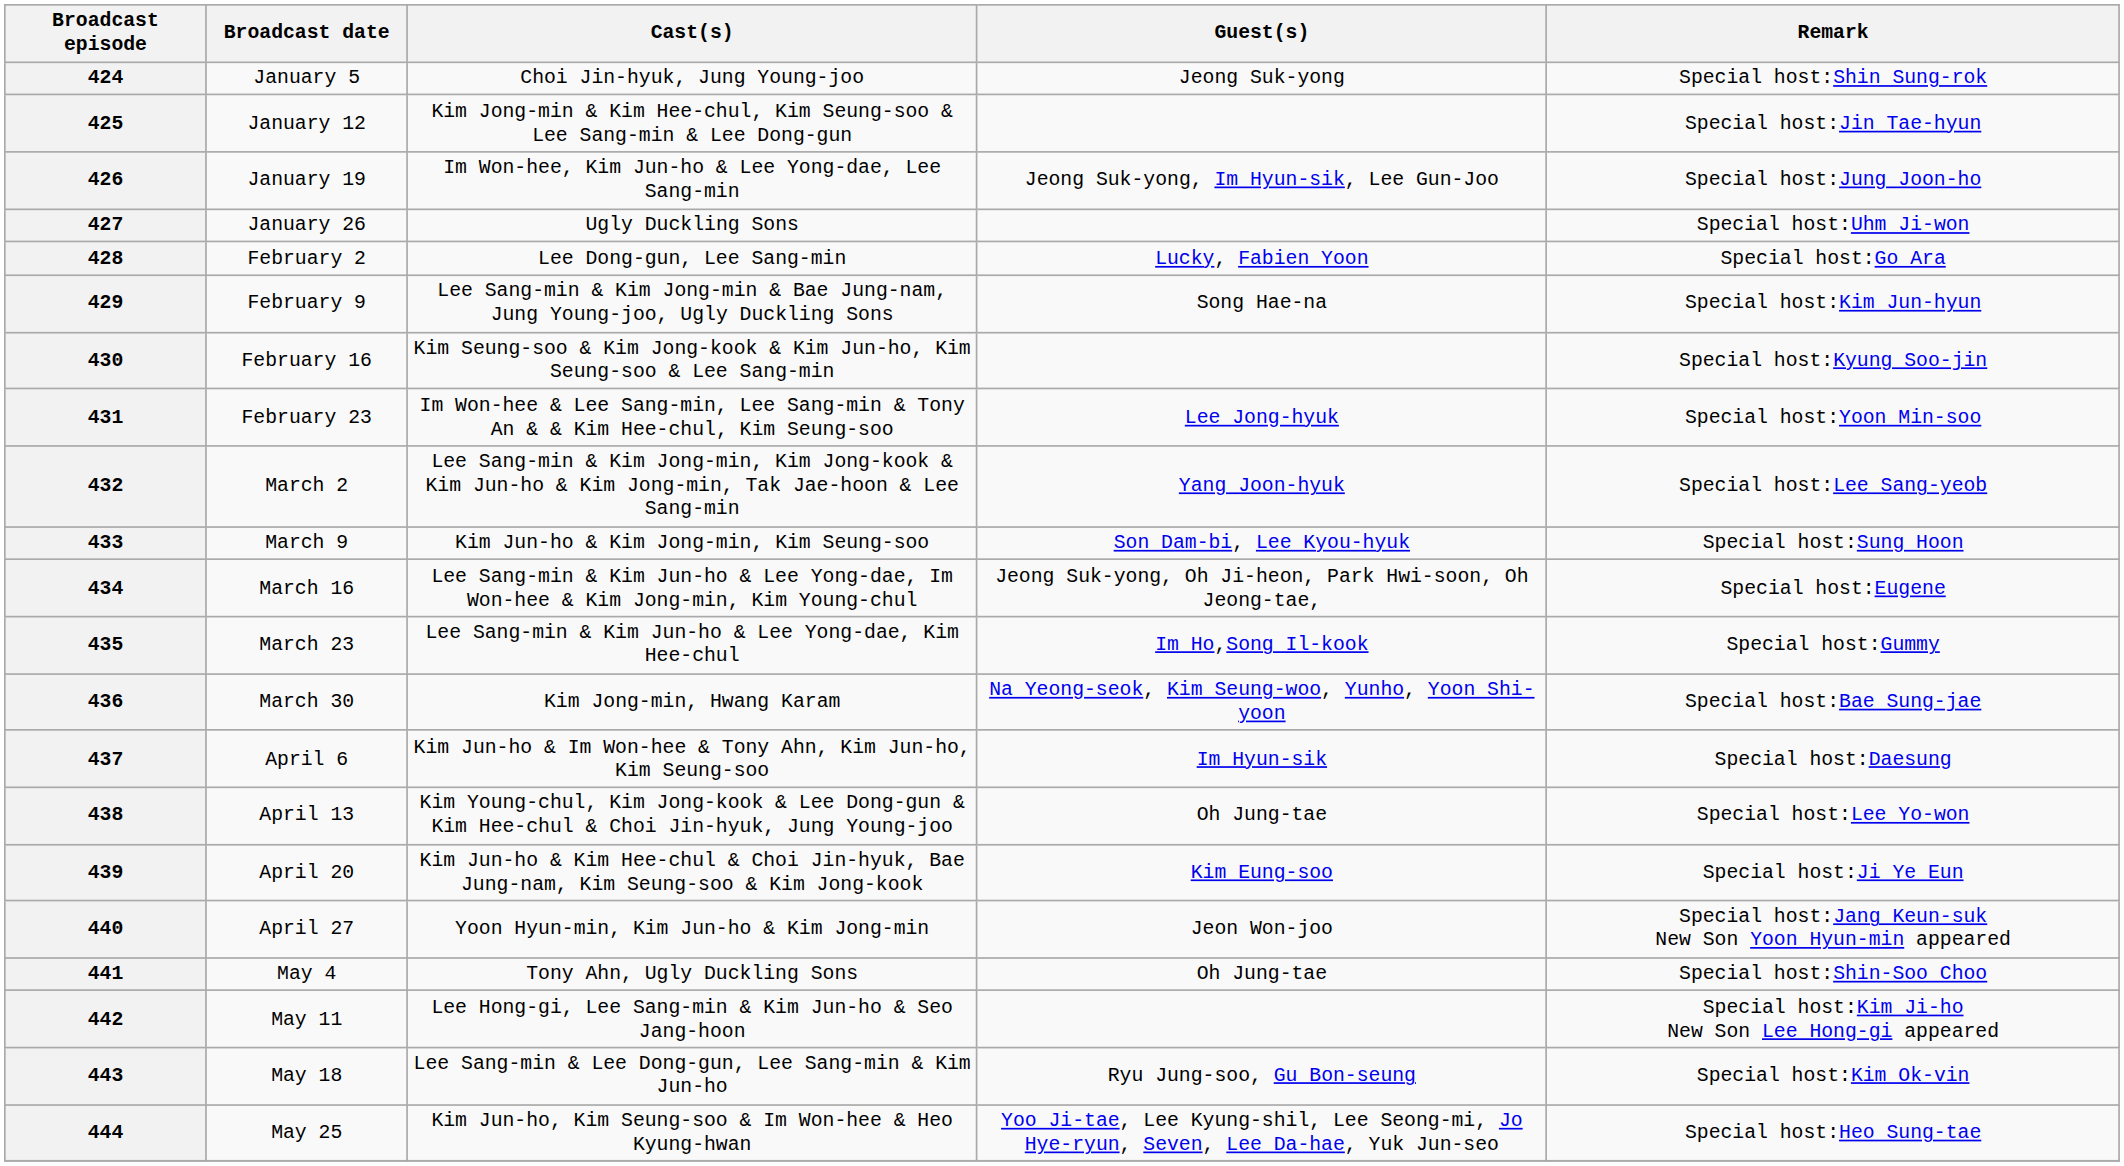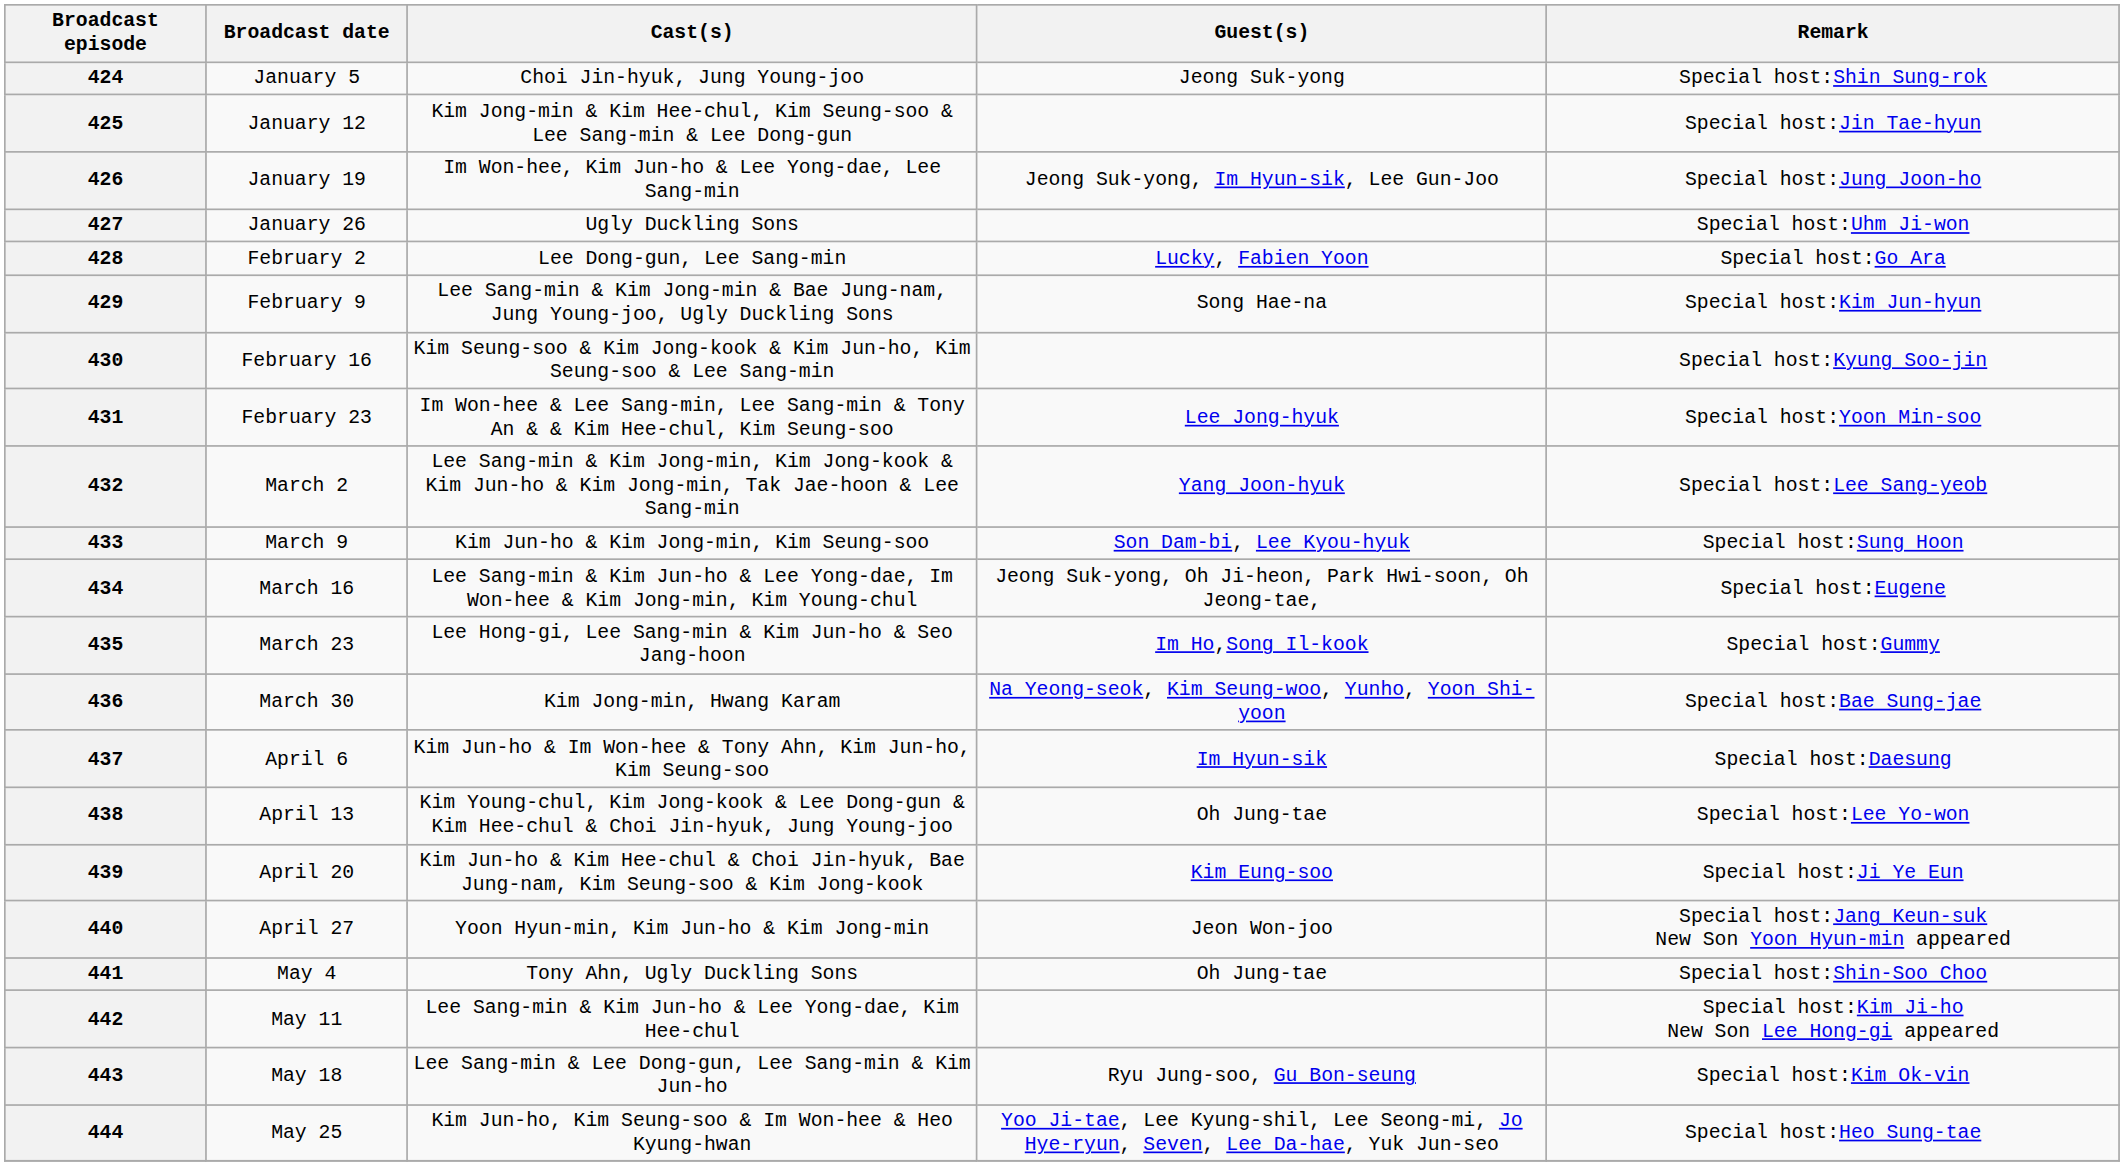 <table class="wikitable" style="text-align:center; font-size:90%;">
 <tr>
 <th style="width: 10em;">Broadcast<br>episode</th>
 <th style="width: 10em;">Broadcast date</th>
 <th style="width: 30em;">Cast(s)</th>
 <th style="width: 30em;">Guest(s)</th>
 <th style="width: 30em;">Remark</th>
 </tr>
 <tr>
 <th>424</th>
 <td>January 5</td>
 <td>Choi Jin-hyuk, Jung Young-joo</td>
 <td>Jeong Suk-yong</td>
 <td>Special host:<a href='#'>Shin Sung-rok</a></td>
 </tr>
 <tr>
 <th>425</th>
 <td>January 12</td>
 <td>Kim Jong-min & Kim Hee-chul, Kim Seung-soo & Lee Sang-min & Lee Dong-gun</td>
 <td></td>
 <td>Special host:<a href='#'>Jin Tae-hyun</a></td>
 </tr>
 <tr>
 <th>426</th>
 <td>January 19</td>
 <td>Im Won-hee, Kim Jun-ho & Lee Yong-dae, Lee Sang-min</td>
 <td>Jeong Suk-yong, <a href='#'>Im Hyun-sik</a>, Lee Gun-Joo</td>
 <td>Special host:<a href='#'>Jung Joon-ho</a></td>
 </tr>
 <tr>
 <th>427</th>
 <td>January 26</td>
 <td>Ugly Duckling Sons</td>
 <td></td>
 <td>Special host:<a href='#'>Uhm Ji-won</a></td>
 </tr>
 <tr>
 <th>428</th>
 <td>February 2</td>
 <td>Lee Dong-gun, Lee Sang-min</td>
 <td><a href='#'> Lucky</a>, <a href='#'>Fabien Yoon</a></td>
 <td>Special host:<a href='#'>Go Ara</a></td>
 </tr>
 <tr>
 <th>429</th>
 <td>February 9</td>
 <td>Lee Sang-min & Kim Jong-min & Bae Jung-nam, Jung Young-joo, Ugly Duckling Sons</td>
 <td>Song Hae-na</td>
 <td>Special host:<a href='#'>Kim Jun-hyun</a></td>
 </tr>
 <tr>
 <th>430</th>
 <td>February 16</td>
 <td>Kim Seung-soo & Kim Jong-kook & Kim Jun-ho, Kim Seung-soo & Lee Sang-min</td>
 <td></td>
 <td>Special host:<a href='#'>Kyung Soo-jin</a></td>
 </tr>
 <tr>
 <th>431</th>
 <td>February 23</td>
 <td>Im Won-hee & Lee Sang-min, Lee Sang-min & Tony An & & Kim Hee-chul, Kim Seung-soo</td>
 <td><a href='#'>Lee Jong-hyuk</a></td>
 <td>Special host:<a href='#'>Yoon Min-soo</a></td>
 </tr>
 <tr>
 <th>432</th>
 <td>March 2</td>
 <td>Lee Sang-min & Kim Jong-min, Kim Jong-kook & Kim Jun-ho & Kim Jong-min, Tak Jae-hoon & Lee Sang-min</td>
 <td><a href='#'>Yang Joon-hyuk</a></td>
 <td>Special host:<a href='#'>Lee Sang-yeob</a></td>
 </tr>
 <tr>
 <th>433</th>
 <td>March 9</td>
 <td>Kim Jun-ho & Kim Jong-min, Kim Seung-soo</td>
 <td><a href='#'>Son Dam-bi</a>, <a href='#'>Lee Kyou-hyuk</a></td>
 <td>Special host:<a href='#'>Sung Hoon</a></td>
 </tr>
 <tr>
 <th>434</th>
 <td>March 16</td>
 <td>Lee Sang-min & Kim Jun-ho & Lee Yong-dae, Im Won-hee & Kim Jong-min, Kim Young-chul</td>
 <td>Jeong Suk-yong, Oh Ji-heon, Park Hwi-soon, Oh Jeong-tae,</td>
 <td>Special host:<a href='#'>Eugene</a></td>
 </tr>
 <tr>
 <th>435</th>
 <td>March 23</td>
-<td>Lee Sang-min & Kim Jun-ho & Lee Yong-dae, Kim Hee-chul</td>
+<td>Lee Hong-gi, Lee Sang-min & Kim Jun-ho & Seo Jang-hoon</td>
 <td><a href='#'>Im Ho</a>,<a href='#'>Song Il-kook</a></td>
 <td>Special host:<a href='#'>Gummy</a></td>
 </tr>
 <tr>
 <th>436</th>
 <td>March 30</td>
 <td>Kim Jong-min, Hwang Karam</td>
 <td><a href='#'>Na Yeong-seok</a>, <a href='#'>Kim Seung-woo</a>, <a href='#'>Yunho</a>, <a href='#'>Yoon Shi-yoon</a></td>
 <td>Special host:<a href='#'>Bae Sung-jae</a></td>
 </tr>
 <tr>
 <th>437</th>
 <td>April 6</td>
 <td>Kim Jun-ho & Im Won-hee & Tony Ahn, Kim Jun-ho, Kim Seung-soo</td>
 <td><a href='#'>Im Hyun-sik</a></td>
 <td>Special host:<a href='#'>Daesung</a></td>
 </tr>
 <tr>
 <th>438</th>
 <td>April 13</td>
 <td>Kim Young-chul, Kim Jong-kook & Lee Dong-gun & Kim Hee-chul & Choi Jin-hyuk, Jung Young-joo</td>
 <td>Oh Jung-tae</td>
 <td>Special host:<a href='#'>Lee Yo-won</a></td>
 </tr>
 <tr>
 <th>439</th>
 <td>April 20</td>
 <td>Kim Jun-ho & Kim Hee-chul & Choi Jin-hyuk, Bae Jung-nam, Kim Seung-soo & Kim Jong-kook</td>
 <td><a href='#'>Kim Eung-soo</a></td>
 <td>Special host:<a href='#'>Ji Ye Eun</a></td>
 </tr>
 <tr>
 <th>440</th>
 <td>April 27</td>
 <td>Yoon Hyun-min, Kim Jun-ho & Kim Jong-min</td>
 <td>Jeon Won-joo</td>
 <td>Special host:<a href='#'>Jang Keun-suk</a> <br>New Son <a href='#'>Yoon Hyun-min</a> appeared</td>
 </tr>
 <tr>
 <th>441</th>
 <td>May 4</td>
 <td>Tony Ahn,  Ugly Duckling Sons</td>
 <td>Oh Jung-tae</td>
 <td>Special host:<a href='#'>Shin-Soo Choo</a></td>
 </tr>
 <tr>
 <th>442</th>
 <td>May 11</td>
-<td>Lee Hong-gi, Lee Sang-min & Kim Jun-ho & Seo Jang-hoon</td>
+<td>Lee Sang-min & Kim Jun-ho & Lee Yong-dae, Kim Hee-chul</td>
 <td></td>
 <td>Special host:<a href='#'>Kim Ji-ho</a> <br>New Son <a href='#'>Lee Hong-gi</a> appeared</td>
 </tr>
 <tr>
 <th>443</th>
 <td>May 18</td>
 <td>Lee Sang-min & Lee Dong-gun, Lee Sang-min & Kim Jun-ho</td>
 <td>Ryu Jung-soo, <a href='#'>Gu Bon-seung</a></td>
 <td>Special host:<a href='#'>Kim Ok-vin</a></td>
 </tr>
 <tr>
 <th>444</th>
 <td>May 25</td>
 <td>Kim Jun-ho, Kim Seung-soo & Im Won-hee & Heo Kyung-hwan</td>
 <td><a href='#'>Yoo Ji-tae</a>, Lee Kyung-shil, Lee Seong-mi, <a href='#'>Jo Hye-ryun</a>, <a href='#'>Seven</a>, <a href='#'>Lee Da-hae</a>, Yuk Jun-seo</td>
 <td>Special host:<a href='#'>Heo Sung-tae</a></td>
 </tr>
 <tr>
 </tr>
 </table>
